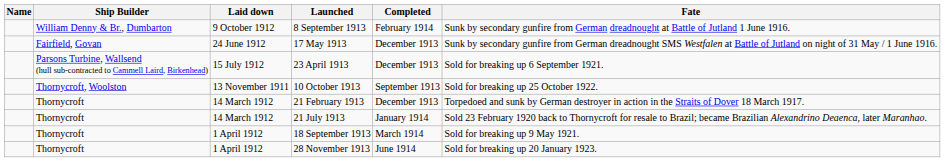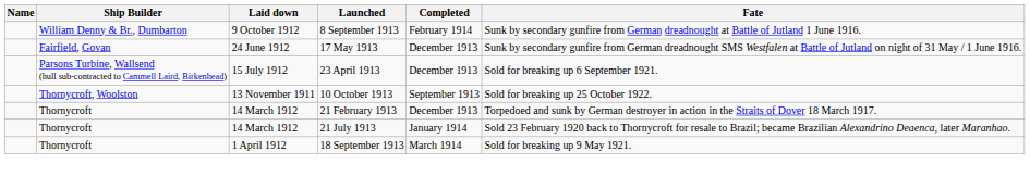 <table class="wikitable" style="text-align:left">
 <tr>
 <th>Name</th>
 <th>Ship Builder</th>
 <th>Laid down</th>
 <th>Launched</th>
 <th>Completed</th>
 <th>Fate</th>
 </tr>
 <tr>
 <td></td>
 <td><a href='#'>William Denny & Br.</a>, <a href='#'>Dumbarton</a></td>
 <td>9 October 1912</td>
 <td>8 September 1913</td>
 <td>February 1914</td>
 <td>Sunk by secondary gunfire from <a href='#'>German</a> <a href='#'>dreadnought</a>  at <a href='#'>Battle of Jutland</a> 1 June 1916.</td>
 </tr>
 <tr>
 <td></td>
 <td><a href='#'>Fairfield</a>, <a href='#'>Govan</a></td>
 <td>24 June 1912</td>
 <td>17 May 1913</td>
 <td>December 1913</td>
 <td>Sunk by secondary gunfire from German dreadnought SMS <em>Westfalen</em> at <a href='#'>Battle of Jutland</a> on night of 31 May / 1 June 1916.</td>
 </tr>
 <tr>
 <td></td>
 <td><a href='#'>Parsons Turbine</a>, <a href='#'>Wallsend</a><small><br> (hull sub-contracted to <a href='#'>Cammell Laird</a>, <a href='#'>Birkenhead</a>)</small></td>
 <td>15 July 1912</td>
 <td>23 April 1913</td>
 <td>December 1913</td>
 <td>Sold for breaking up 6 September 1921.</td>
 </tr>
 <tr>
 <td></td>
 <td><a href='#'>Thornycroft</a>, <a href='#'>Woolston</a></td>
 <td>13 November 1911</td>
 <td>10 October 1913</td>
 <td>September 1913</td>
 <td>Sold for breaking up 25 October 1922.</td>
 </tr>
 <tr>
 <td></td>
 <td>Thornycroft</td>
 <td>14 March 1912</td>
 <td>21 February 1913</td>
 <td>December 1913</td>
 <td>Torpedoed and sunk by German destroyer in action in the <a href='#'>Straits of Dover</a> 18 March 1917.</td>
 </tr>
 <tr>
 <td></td>
 <td>Thornycroft</td>
 <td>14 March 1912</td>
 <td>21 July 1913</td>
 <td>January 1914</td>
 <td>Sold 23 February 1920 back to Thornycroft for resale to Brazil; became Brazilian <em>Alexandrino Deaenca</em>, later <em>Maranhao</em>.</td>
 </tr>
 <tr>
 <td></td>
 <td>Thornycroft</td>
 <td>1 April 1912</td>
 <td>18 September 1913</td>
 <td>March 1914</td>
 <td>Sold for breaking up 9 May 1921.</td>
 </tr>
-<tr>
-<td></td>
-<td>Thornycroft</td>
-<td>1 April 1912</td>
-<td>28 November 1913</td>
-<td>June 1914</td>
-<td>Sold for breaking up 20 January 1923.</td>
-</tr>
 </table>
